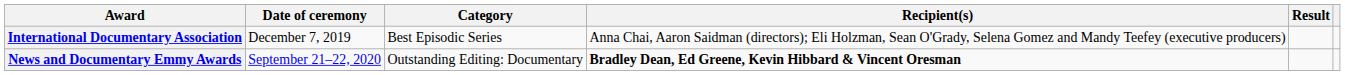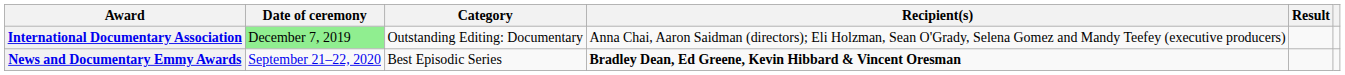 <table class="wikitable plainrowheaders sortable">
 <tr>
 <th scope="col">Award</th>
 <th scope="col">Date of ceremony</th>
 <th scope="col">Category</th>
 <th scope="col">Recipient(s)</th>
 <th scope="col">Result</th>
 <th scope="col" class="unsortable"></th>
 </tr>
 <tr>
 <th scope="row"><a href='#'>International Documentary Association</a></th>
-<td>December 7, 2019</td>
-<td>Best Episodic Series</td>
+<td style="background: lightgreen;">December 7, 2019</td>
+<td>Outstanding Editing: Documentary</td>
 <td>Anna Chai, Aaron Saidman (directors); Eli Holzman, Sean O'Grady, Selena Gomez and Mandy Teefey (executive producers)</td>
 <td></td>
 <td style="text-align:center;"></td>
 </tr>
 <tr>
 <th scope="row" rowspan="2"><a href='#'>News and Documentary Emmy Awards</a></th>
 <td rowspan="2"><a href='#'>September 21–22, 2020</a></td>
-<td>Outstanding Editing: Documentary</td>
+<td>Best Episodic Series</td>
 <td><strong>Bradley Dean, Ed Greene, Kevin Hibbard & Vincent Oresman</strong></td>
 <td></td>
 <td style="text-align:center;" rowspan="2"></td>
 </tr>
 </table>
